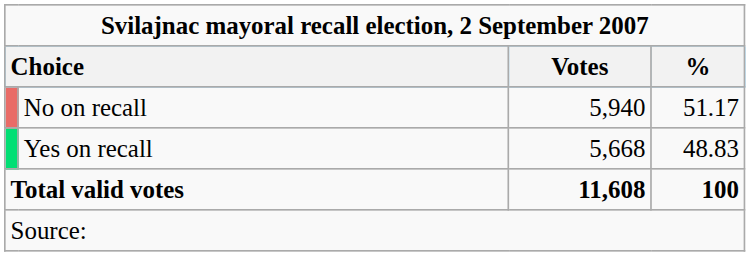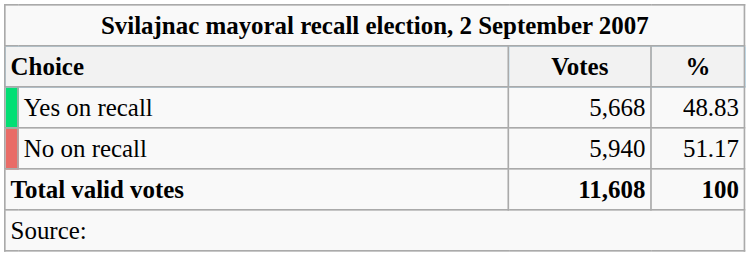 <table class="wikitable" style="text-align:right;margin-right:1em; font-size:95%">
 <tr>
 <td colspan="4" style="text-align:center;"><strong>Svilajnac mayoral recall election, 2 September 2007</strong></td>
 </tr>
 <tr style="background:#09a8ff; text-align:center;">
 <th colspan="2" style="text-align:left; width:300px;">Choice</th>
 <th style="width:80px;">Votes</th>
 <th style="width:50px;">%</th>
 </tr>
 <tr>
+<td style="background: rgb(1, 223, 116); width:1px"></td>
+<td style="text-align:left;">Yes on recall</td>
+<td>5,668</td>
+<td>48.83</td>
+</tr>
+<tr>
 <td style="background: rgb(233, 107, 103);"></td>
 <td style="text-align:left;">No on recall</td>
 <td>5,940</td>
 <td>51.17</td>
-</tr>
-<tr>
-<td style="background: rgb(1, 223, 116); width:1px"></td>
-<td style="text-align:left;">Yes on recall</td>
-<td>5,668</td>
-<td>48.83</td>
 </tr>
 <tr>
 <td style="text-align:left;" colspan="2"><strong>Total valid votes</strong></td>
 <td><strong>11,608</strong></td>
 <td><strong>100</strong></td>
 </tr>
 <tr>
 <td colspan=4 style="text-align:left;">Source: </td>
 </tr>
 </table>
